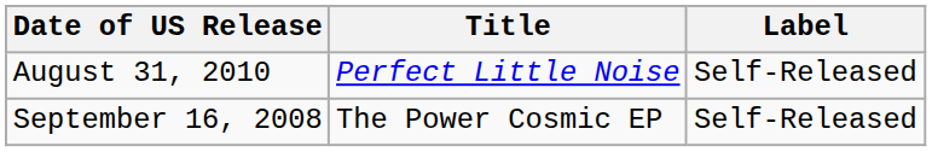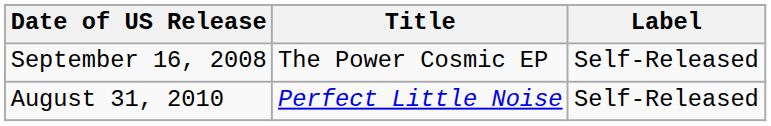 <table class="wikitable" style="font-size:95%;">
 <tr>
 <th>Date of US Release</th>
 <th>Title</th>
 <th>Label</th>
 </tr>
 <tr>
+<td>September 16, 2008</td>
+<td>The Power Cosmic EP</td>
+<td>Self-Released</td>
+</tr>
+<tr>
 <td>August 31, 2010</td>
 <td><em><a href='#'>Perfect Little Noise</a></em></td>
 <td>Self-Released</td>
 </tr>
-<tr>
-<td>September 16, 2008</td>
-<td>The Power Cosmic EP</td>
-<td>Self-Released</td>
-</tr>
 </table>
